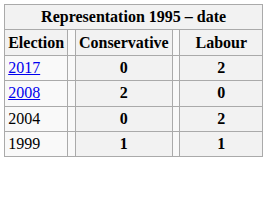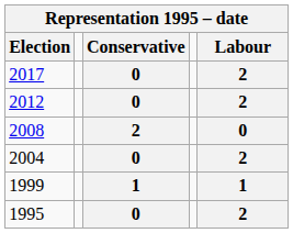 <table class="wikitable">
 <tr>
 <th colspan="5" align="center" valign="top">Representation 1995 – date </th>
 </tr>
 <tr>
 </tr>
 <tr>
 <th valign="top">Election</th>
 <td></td>
 <th align="center" valign="top">Conservative</th>
 <td></td>
 <th align="center" valign="top">   Labour   </th>
 </tr>
 <tr>
 <td><a href='#'>2017</a></td>
+<td></td>
+<th align="center" valign="top">0</th>
+<td></td>
+<th align="center" valign="top"><strong>2</strong></th>
+</tr>
+<tr>
+<td><a href='#'>2012</a></td>
 <td></td>
 <th align="center" valign="top">0</th>
 <td></td>
 <th align="center" valign="top"><strong>2</strong></th>
 </tr>
 <tr>
 <td><a href='#'>2008</a></td>
 <td></td>
 <th align="center" valign="top"><strong>2</strong></th>
 <td></td>
 <th align="center" valign="top">0</th>
 </tr>
 <tr>
 <td>2004</td>
 <td></td>
 <th align="center" valign="top">0</th>
 <td></td>
 <th align="center" valign="top"><strong>2</strong></th>
 </tr>
 <tr>
 <td>1999</td>
 <td></td>
 <th align="center" valign="top"><strong>1</strong></th>
 <td></td>
 <th align="center" valign="top"><strong>1</strong></th>
 </tr>
 <tr>
+<td>1995</td>
+<td></td>
+<th align="center" valign="top">0</th>
+<td></td>
+<th align="center" valign="top"><strong>2</strong></th>
+</tr>
+<tr>
 </tr>
 </table>
